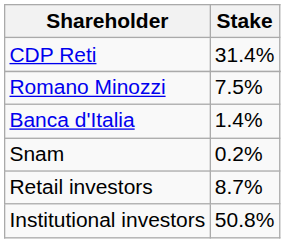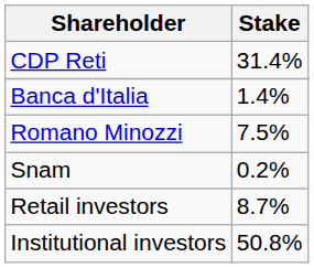 <table class="wikitable">
 <tr>
 <th>Shareholder</th>
 <th>Stake</th>
 </tr>
 <tr>
 <td><a href='#'>CDP Reti</a></td>
 <td>31.4%</td>
 </tr>
 <tr>
 </tr>
 <tr>
+<td><a href='#'>Banca d'Italia</a></td>
+<td>1.4%</td>
+</tr>
+<tr>
 <td><a href='#'>Romano Minozzi</a></td>
 <td>7.5%</td>
-</tr>
-<tr>
-<td><a href='#'>Banca d'Italia</a></td>
-<td>1.4%</td>
 </tr>
 <tr>
 <td>Snam</td>
 <td>0.2%</td>
 </tr>
 <tr>
 <td>Retail investors</td>
 <td>8.7%</td>
 </tr>
 <tr>
 <td>Institutional investors</td>
 <td>50.8%</td>
 </tr>
 </table>
